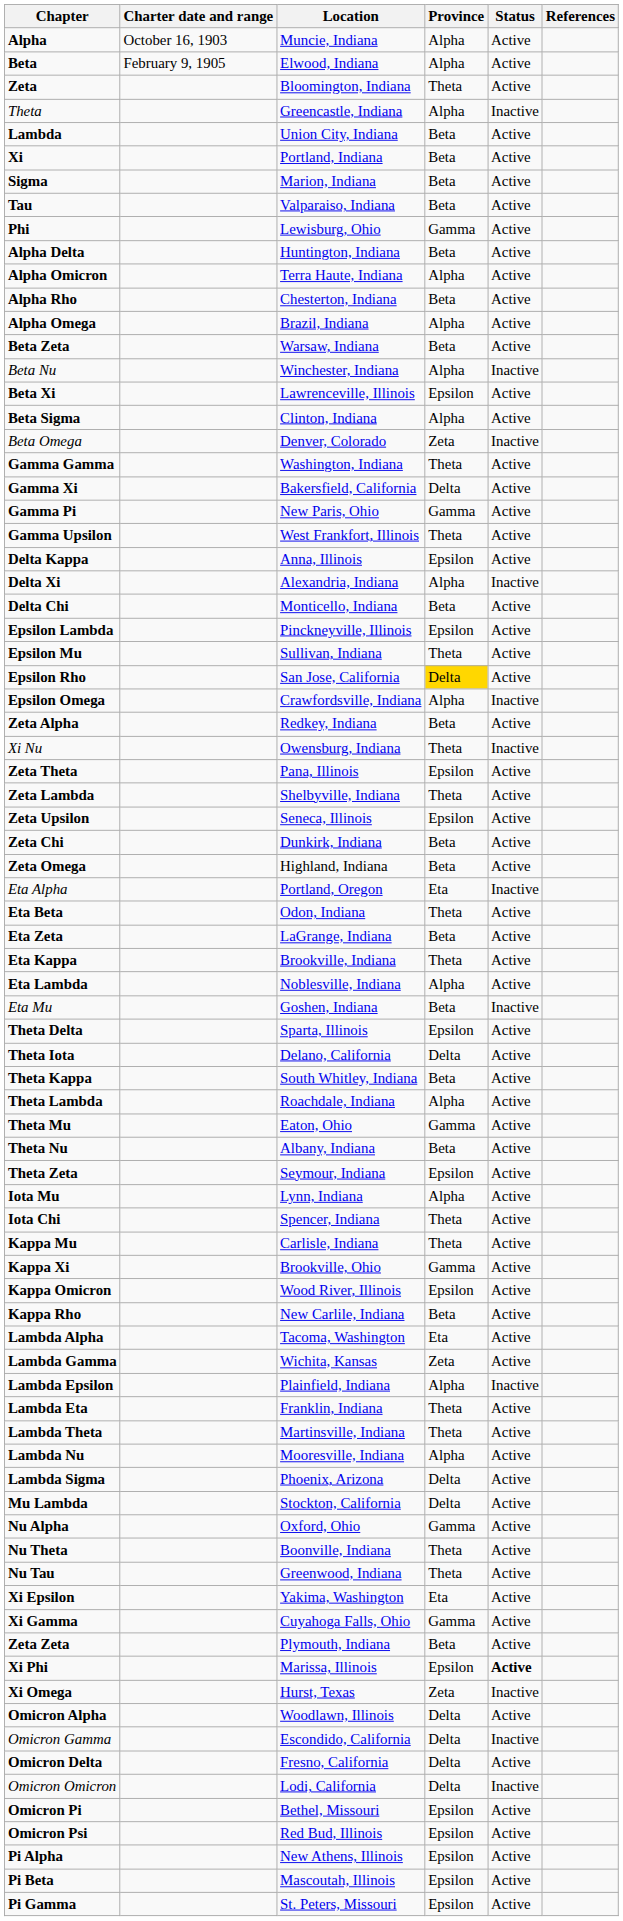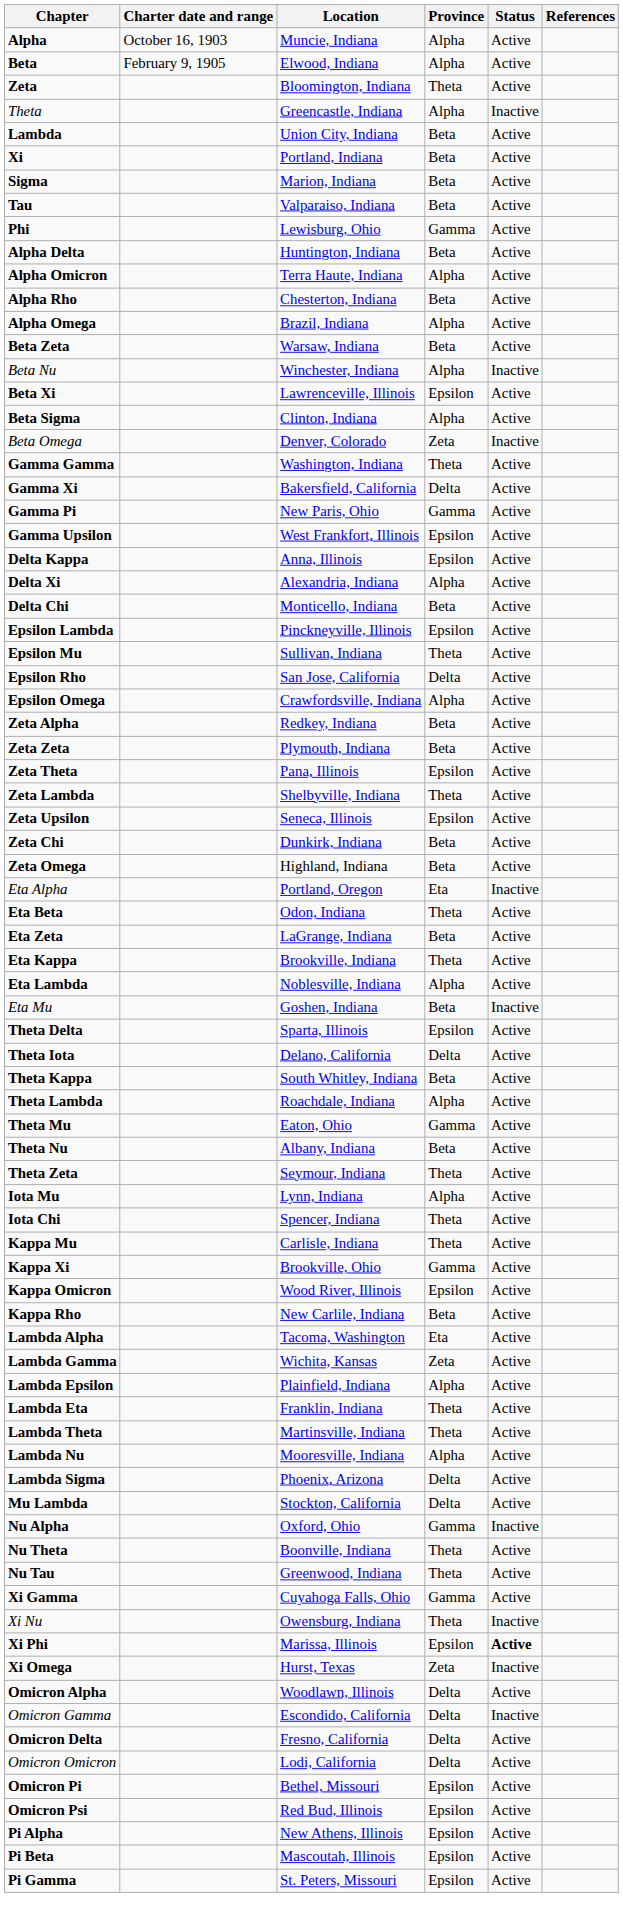 <table class="wikitable sortable">
 <tr>
 <th>Chapter</th>
 <th>Charter date and range</th>
 <th>Location</th>
 <th>Province</th>
 <th>Status</th>
 <th>References</th>
 </tr>
 <tr>
 <td><strong>Alpha</strong></td>
 <td>October 16, 1903</td>
 <td><a href='#'>Muncie, Indiana</a></td>
 <td>Alpha</td>
 <td>Active</td>
 <td></td>
 </tr>
 <tr>
 <td><strong>Beta</strong></td>
 <td>February 9, 1905</td>
 <td><a href='#'>Elwood, Indiana</a></td>
 <td>Alpha</td>
 <td>Active</td>
 <td></td>
 </tr>
 <tr>
 <td><strong>Zeta</strong></td>
 <td></td>
 <td><a href='#'>Bloomington, Indiana</a></td>
 <td>Theta</td>
 <td>Active</td>
 <td></td>
 </tr>
 <tr>
 <td><em>Theta</em></td>
 <td></td>
 <td><a href='#'>Greencastle, Indiana</a></td>
 <td>Alpha</td>
 <td>Inactive</td>
 <td></td>
 </tr>
 <tr>
 <td><strong>Lambda</strong></td>
 <td></td>
 <td><a href='#'>Union City, Indiana</a></td>
 <td>Beta</td>
 <td>Active</td>
 <td></td>
 </tr>
 <tr>
 <td><strong>Xi</strong></td>
 <td></td>
 <td><a href='#'>Portland, Indiana</a></td>
 <td>Beta</td>
 <td>Active</td>
 <td></td>
 </tr>
 <tr>
 <td><strong>Sigma</strong></td>
 <td></td>
 <td><a href='#'>Marion, Indiana</a></td>
 <td>Beta</td>
 <td>Active</td>
 <td></td>
 </tr>
 <tr>
 <td><strong>Tau</strong></td>
 <td></td>
 <td><a href='#'>Valparaiso, Indiana</a></td>
 <td>Beta</td>
 <td>Active</td>
 <td></td>
 </tr>
 <tr>
 <td><strong>Phi</strong></td>
 <td></td>
 <td><a href='#'>Lewisburg, Ohio</a></td>
 <td>Gamma</td>
 <td>Active</td>
 <td></td>
 </tr>
 <tr>
 <td><strong>Alpha Delta</strong></td>
 <td></td>
 <td><a href='#'>Huntington, Indiana</a></td>
 <td>Beta</td>
 <td>Active</td>
 <td></td>
 </tr>
 <tr>
 <td><strong>Alpha Omicron</strong></td>
 <td></td>
 <td><a href='#'>Terra Haute, Indiana</a></td>
 <td>Alpha</td>
 <td>Active</td>
 <td></td>
 </tr>
 <tr>
 <td><strong>Alpha Rho</strong></td>
 <td></td>
 <td><a href='#'>Chesterton, Indiana</a></td>
 <td>Beta</td>
 <td>Active</td>
 <td></td>
 </tr>
 <tr>
 <td><strong>Alpha Omega</strong></td>
 <td></td>
 <td><a href='#'>Brazil, Indiana</a></td>
 <td>Alpha</td>
 <td>Active</td>
 <td></td>
 </tr>
 <tr>
 <td><strong>Beta Zeta</strong></td>
 <td></td>
 <td><a href='#'>Warsaw, Indiana</a></td>
 <td>Beta</td>
 <td>Active</td>
 <td></td>
 </tr>
 <tr>
 <td><em>Beta Nu</em></td>
 <td></td>
 <td><a href='#'>Winchester, Indiana</a></td>
 <td>Alpha</td>
 <td>Inactive</td>
 <td></td>
 </tr>
 <tr>
 <td><strong>Beta Xi</strong></td>
 <td></td>
 <td><a href='#'>Lawrenceville, Illinois</a></td>
 <td>Epsilon</td>
 <td>Active</td>
 <td></td>
 </tr>
 <tr>
 <td><strong>Beta Sigma</strong></td>
 <td></td>
 <td><a href='#'>Clinton, Indiana</a></td>
 <td>Alpha</td>
 <td>Active</td>
 <td></td>
 </tr>
 <tr>
 <td><em>Beta Omega</em></td>
 <td></td>
 <td><a href='#'>Denver, Colorado</a></td>
 <td>Zeta</td>
 <td>Inactive</td>
 <td></td>
 </tr>
 <tr>
 <td><strong>Gamma Gamma</strong></td>
 <td></td>
 <td><a href='#'>Washington, Indiana</a></td>
 <td>Theta</td>
 <td>Active</td>
 <td></td>
 </tr>
 <tr>
 <td><strong>Gamma Xi</strong></td>
 <td></td>
 <td><a href='#'>Bakersfield, California</a></td>
 <td>Delta</td>
 <td>Active</td>
 <td></td>
 </tr>
 <tr>
 <td><strong>Gamma Pi</strong></td>
 <td></td>
 <td><a href='#'>New Paris, Ohio</a></td>
 <td>Gamma</td>
 <td>Active</td>
 <td></td>
 </tr>
 <tr>
 <td><strong>Gamma Upsilon</strong></td>
 <td></td>
 <td><a href='#'>West Frankfort, Illinois</a></td>
-<td>Theta</td>
+<td>Epsilon</td>
 <td>Active</td>
 <td></td>
 </tr>
 <tr>
 <td><strong>Delta Kappa</strong></td>
 <td></td>
 <td><a href='#'>Anna, Illinois</a></td>
 <td>Epsilon</td>
 <td>Active</td>
 <td></td>
 </tr>
 <tr>
 <td><strong>Delta Xi</strong></td>
 <td></td>
 <td><a href='#'>Alexandria, Indiana</a></td>
 <td>Alpha</td>
-<td>Inactive</td>
+<td>Active</td>
 <td></td>
 </tr>
 <tr>
 <td><strong>Delta Chi</strong></td>
 <td></td>
 <td><a href='#'>Monticello, Indiana</a></td>
 <td>Beta</td>
 <td>Active</td>
 <td></td>
 </tr>
 <tr>
 <td><strong>Epsilon Lambda</strong></td>
 <td></td>
 <td><a href='#'>Pinckneyville, Illinois</a></td>
 <td>Epsilon</td>
 <td>Active</td>
 <td></td>
 </tr>
 <tr>
 <td><strong>Epsilon Mu</strong></td>
 <td></td>
 <td><a href='#'>Sullivan, Indiana</a></td>
 <td>Theta</td>
 <td>Active</td>
 <td></td>
 </tr>
 <tr>
 <td><strong>Epsilon Rho</strong></td>
 <td></td>
 <td><a href='#'>San Jose, California</a></td>
-<td style="background: gold;">Delta</td>
+<td>Delta</td>
 <td>Active</td>
 <td></td>
 </tr>
 <tr>
 <td><strong>Epsilon Omega</strong></td>
 <td></td>
 <td><a href='#'>Crawfordsville, Indiana</a></td>
 <td>Alpha</td>
-<td>Inactive</td>
+<td>Active</td>
 <td></td>
 </tr>
 <tr>
 <td><strong>Zeta Alpha</strong></td>
 <td></td>
 <td><a href='#'>Redkey, Indiana</a></td>
 <td>Beta</td>
 <td>Active</td>
 <td></td>
 </tr>
 <tr>
-<td><em>Xi Nu</em></td>
+<td><strong>Zeta Zeta</strong></td>
 <td></td>
-<td><a href='#'>Owensburg, Indiana</a></td>
-<td>Theta</td>
-<td>Inactive</td>
+<td><a href='#'>Plymouth, Indiana</a></td>
+<td>Beta</td>
+<td>Active</td>
 <td></td>
 </tr>
 <tr>
 <td><strong>Zeta Theta</strong></td>
 <td></td>
 <td><a href='#'>Pana, Illinois</a></td>
 <td>Epsilon</td>
 <td>Active</td>
 <td></td>
 </tr>
 <tr>
 <td><strong>Zeta Lambda</strong></td>
 <td></td>
 <td><a href='#'>Shelbyville, Indiana</a></td>
 <td>Theta</td>
 <td>Active</td>
 <td></td>
 </tr>
 <tr>
 <td><strong>Zeta Upsilon</strong></td>
 <td></td>
 <td><a href='#'>Seneca, Illinois</a></td>
 <td>Epsilon</td>
 <td>Active</td>
 <td></td>
 </tr>
 <tr>
 <td><strong>Zeta Chi</strong></td>
 <td></td>
 <td><a href='#'>Dunkirk, Indiana</a></td>
 <td>Beta</td>
 <td>Active</td>
 <td></td>
 </tr>
 <tr>
 <td><strong>Zeta Omega</strong></td>
 <td></td>
 <td>Highland, Indiana</td>
 <td>Beta</td>
 <td>Active</td>
 <td></td>
 </tr>
 <tr>
 <td><em>Eta Alpha</em></td>
 <td></td>
 <td><a href='#'>Portland, Oregon</a></td>
 <td>Eta</td>
 <td>Inactive</td>
 <td></td>
 </tr>
 <tr>
 <td><strong>Eta Beta</strong></td>
 <td></td>
 <td><a href='#'>Odon, Indiana</a></td>
 <td>Theta</td>
 <td>Active</td>
 <td></td>
 </tr>
 <tr>
 <td><strong>Eta Zeta</strong></td>
 <td></td>
 <td><a href='#'>LaGrange, Indiana</a></td>
 <td>Beta</td>
 <td>Active</td>
 <td></td>
 </tr>
 <tr>
 <td><strong>Eta Kappa</strong></td>
 <td></td>
 <td><a href='#'>Brookville, Indiana</a></td>
 <td>Theta</td>
 <td>Active</td>
 <td></td>
 </tr>
 <tr>
 <td><strong>Eta Lambda</strong></td>
 <td></td>
 <td><a href='#'>Noblesville, Indiana</a></td>
 <td>Alpha</td>
 <td>Active</td>
 <td></td>
 </tr>
 <tr>
 <td><em>Eta Mu</em></td>
 <td></td>
 <td><a href='#'>Goshen, Indiana</a></td>
 <td>Beta</td>
 <td>Inactive</td>
 <td></td>
 </tr>
 <tr>
 <td><strong>Theta Delta</strong></td>
 <td></td>
 <td><a href='#'>Sparta, Illinois</a></td>
 <td>Epsilon</td>
 <td>Active</td>
 <td></td>
 </tr>
 <tr>
 <td><strong>Theta Iota</strong></td>
 <td></td>
 <td><a href='#'>Delano, California</a></td>
 <td>Delta</td>
 <td>Active</td>
 <td></td>
 </tr>
 <tr>
 <td><strong>Theta Kappa</strong></td>
 <td></td>
 <td><a href='#'>South Whitley, Indiana</a></td>
 <td>Beta</td>
 <td>Active</td>
 <td></td>
 </tr>
 <tr>
 <td><strong>Theta Lambda</strong></td>
 <td></td>
 <td><a href='#'>Roachdale, Indiana</a></td>
 <td>Alpha</td>
 <td>Active</td>
 <td></td>
 </tr>
 <tr>
 <td><strong>Theta Mu</strong></td>
 <td></td>
 <td><a href='#'>Eaton, Ohio</a></td>
 <td>Gamma</td>
 <td>Active</td>
 <td></td>
 </tr>
 <tr>
 <td><strong>Theta Nu</strong></td>
 <td></td>
 <td><a href='#'>Albany, Indiana</a></td>
 <td>Beta</td>
 <td>Active</td>
 <td></td>
 </tr>
 <tr>
 <td><strong>Theta Zeta</strong></td>
 <td></td>
 <td><a href='#'>Seymour, Indiana</a></td>
-<td>Epsilon</td>
+<td>Theta</td>
 <td>Active</td>
 <td></td>
 </tr>
 <tr>
 <td><strong>Iota Mu</strong></td>
 <td></td>
 <td><a href='#'>Lynn, Indiana</a></td>
 <td>Alpha</td>
 <td>Active</td>
 <td></td>
 </tr>
 <tr>
 <td><strong>Iota Chi</strong></td>
 <td></td>
 <td><a href='#'>Spencer, Indiana</a></td>
 <td>Theta</td>
 <td>Active</td>
 <td></td>
 </tr>
 <tr>
 <td><strong>Kappa Mu</strong></td>
 <td></td>
 <td><a href='#'>Carlisle, Indiana</a></td>
 <td>Theta</td>
 <td>Active</td>
 <td></td>
 </tr>
 <tr>
 <td><strong>Kappa Xi</strong></td>
 <td></td>
 <td><a href='#'>Brookville, Ohio</a></td>
 <td>Gamma</td>
 <td>Active</td>
 <td></td>
 </tr>
 <tr>
 <td><strong>Kappa Omicron</strong></td>
 <td></td>
 <td><a href='#'>Wood River, Illinois</a></td>
 <td>Epsilon</td>
 <td>Active</td>
 <td></td>
 </tr>
 <tr>
 <td><strong>Kappa Rho</strong></td>
 <td></td>
 <td><a href='#'>New Carlile, Indiana</a></td>
 <td>Beta</td>
 <td>Active</td>
 <td></td>
 </tr>
 <tr>
 <td><strong>Lambda Alpha</strong></td>
 <td></td>
 <td><a href='#'>Tacoma, Washington</a></td>
 <td>Eta</td>
 <td>Active</td>
 <td></td>
 </tr>
 <tr>
 <td><strong>Lambda Gamma</strong></td>
 <td></td>
 <td><a href='#'>Wichita, Kansas</a></td>
 <td>Zeta</td>
 <td>Active</td>
 <td></td>
 </tr>
 <tr>
 <td><strong>Lambda Epsilon</strong></td>
 <td></td>
 <td><a href='#'>Plainfield, Indiana</a></td>
 <td>Alpha</td>
-<td>Inactive</td>
+<td>Active</td>
 <td></td>
 </tr>
 <tr>
 <td><strong>Lambda Eta</strong></td>
 <td></td>
 <td><a href='#'>Franklin, Indiana</a></td>
 <td>Theta</td>
 <td>Active</td>
 <td></td>
 </tr>
 <tr>
 <td><strong>Lambda Theta</strong></td>
 <td></td>
 <td><a href='#'>Martinsville, Indiana</a></td>
 <td>Theta</td>
 <td>Active</td>
 <td></td>
 </tr>
 <tr>
 <td><strong>Lambda Nu</strong></td>
 <td></td>
 <td><a href='#'>Mooresville, Indiana</a></td>
 <td>Alpha</td>
 <td>Active</td>
 <td></td>
 </tr>
 <tr>
 <td><strong>Lambda Sigma</strong></td>
 <td></td>
 <td><a href='#'>Phoenix, Arizona</a></td>
 <td>Delta</td>
 <td>Active</td>
 <td></td>
 </tr>
 <tr>
 <td><strong>Mu Lambda</strong></td>
 <td></td>
 <td><a href='#'>Stockton, California</a></td>
 <td>Delta</td>
 <td>Active</td>
 <td></td>
 </tr>
 <tr>
 <td><strong>Nu Alpha</strong></td>
 <td></td>
 <td><a href='#'>Oxford, Ohio</a></td>
 <td>Gamma</td>
-<td>Active</td>
+<td>Inactive</td>
 <td></td>
 </tr>
 <tr>
 <td><strong>Nu Theta</strong></td>
 <td></td>
 <td><a href='#'>Boonville, Indiana</a></td>
 <td>Theta</td>
 <td>Active</td>
 <td></td>
 </tr>
 <tr>
 <td><strong>Nu Tau</strong></td>
 <td></td>
 <td><a href='#'>Greenwood, Indiana</a></td>
 <td>Theta</td>
 <td>Active</td>
 <td></td>
 </tr>
 <tr>
-<td><strong>Xi Epsilon</strong></td>
-<td></td>
-<td><a href='#'>Yakima, Washington</a></td>
-<td>Eta</td>
-<td>Active</td>
-<td></td>
-</tr>
-<tr>
 <td><strong>Xi Gamma</strong></td>
 <td></td>
 <td><a href='#'>Cuyahoga Falls, Ohio</a></td>
 <td>Gamma</td>
 <td>Active</td>
 <td></td>
 </tr>
 <tr>
-<td><strong>Zeta Zeta</strong></td>
+<td><em>Xi Nu</em></td>
 <td></td>
-<td><a href='#'>Plymouth, Indiana</a></td>
-<td>Beta</td>
-<td>Active</td>
+<td><a href='#'>Owensburg, Indiana</a></td>
+<td>Theta</td>
+<td>Inactive</td>
 <td></td>
 </tr>
 <tr>
 <td><strong>Xi Phi</strong></td>
 <td></td>
 <td><a href='#'>Marissa, Illinois</a></td>
 <td>Epsilon</td>
 <td><strong>Active</strong></td>
 <td></td>
 </tr>
 <tr>
 <td><strong>Xi Omega</strong></td>
 <td></td>
 <td><a href='#'>Hurst, Texas</a></td>
 <td>Zeta</td>
 <td>Inactive</td>
 <td></td>
 </tr>
 <tr>
 <td><strong>Omicron Alpha</strong></td>
 <td></td>
 <td><a href='#'>Woodlawn, Illinois</a></td>
 <td>Delta</td>
 <td>Active</td>
 <td></td>
 </tr>
 <tr>
 <td><em>Omicron Gamma</em></td>
 <td></td>
 <td><a href='#'>Escondido, California</a></td>
 <td>Delta</td>
 <td>Inactive</td>
 <td></td>
 </tr>
 <tr>
 <td><strong>Omicron Delta</strong></td>
 <td></td>
 <td><a href='#'>Fresno, California</a></td>
 <td>Delta</td>
 <td>Active</td>
 <td></td>
 </tr>
 <tr>
 <td><em>Omicron Omicron</em></td>
 <td></td>
 <td><a href='#'>Lodi, California</a></td>
 <td>Delta</td>
-<td>Inactive</td>
+<td>Active</td>
 <td></td>
 </tr>
 <tr>
 <td><strong>Omicron Pi</strong></td>
 <td></td>
 <td><a href='#'>Bethel, Missouri</a></td>
 <td>Epsilon</td>
 <td>Active</td>
 <td></td>
 </tr>
 <tr>
 <td><strong>Omicron Psi</strong></td>
 <td></td>
 <td><a href='#'>Red Bud, Illinois</a></td>
 <td>Epsilon</td>
 <td>Active</td>
 <td></td>
 </tr>
 <tr>
 <td><strong>Pi Alpha</strong></td>
 <td></td>
 <td><a href='#'>New Athens, Illinois</a></td>
 <td>Epsilon</td>
 <td>Active</td>
 <td></td>
 </tr>
 <tr>
 <td><strong>Pi Beta</strong></td>
 <td></td>
 <td><a href='#'>Mascoutah, Illinois</a></td>
 <td>Epsilon</td>
 <td>Active</td>
 <td></td>
 </tr>
 <tr>
 <td><strong>Pi Gamma</strong></td>
 <td></td>
 <td><a href='#'>St. Peters, Missouri</a></td>
 <td>Epsilon</td>
 <td>Active</td>
 <td></td>
 </tr>
 </table>
